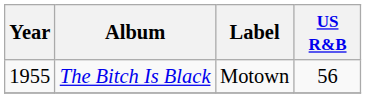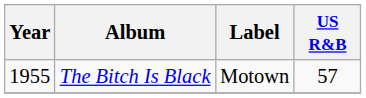 <table class="wikitable">
 <tr>
 <th>Year</th>
 <th>Album</th>
 <th>Label</th>
 <th style="width:45px;"><small><a href='#'>US R&B</a></small><br></th>
 </tr>
 <tr>
 <td>1955</td>
 <td><em><a href='#'>The Bitch Is Black</a></em></td>
 <td>Motown</td>
-<td align=center>56</td>
+<td align=center>57</td>
 </tr>
 <tr>
 </tr>
 </table>
